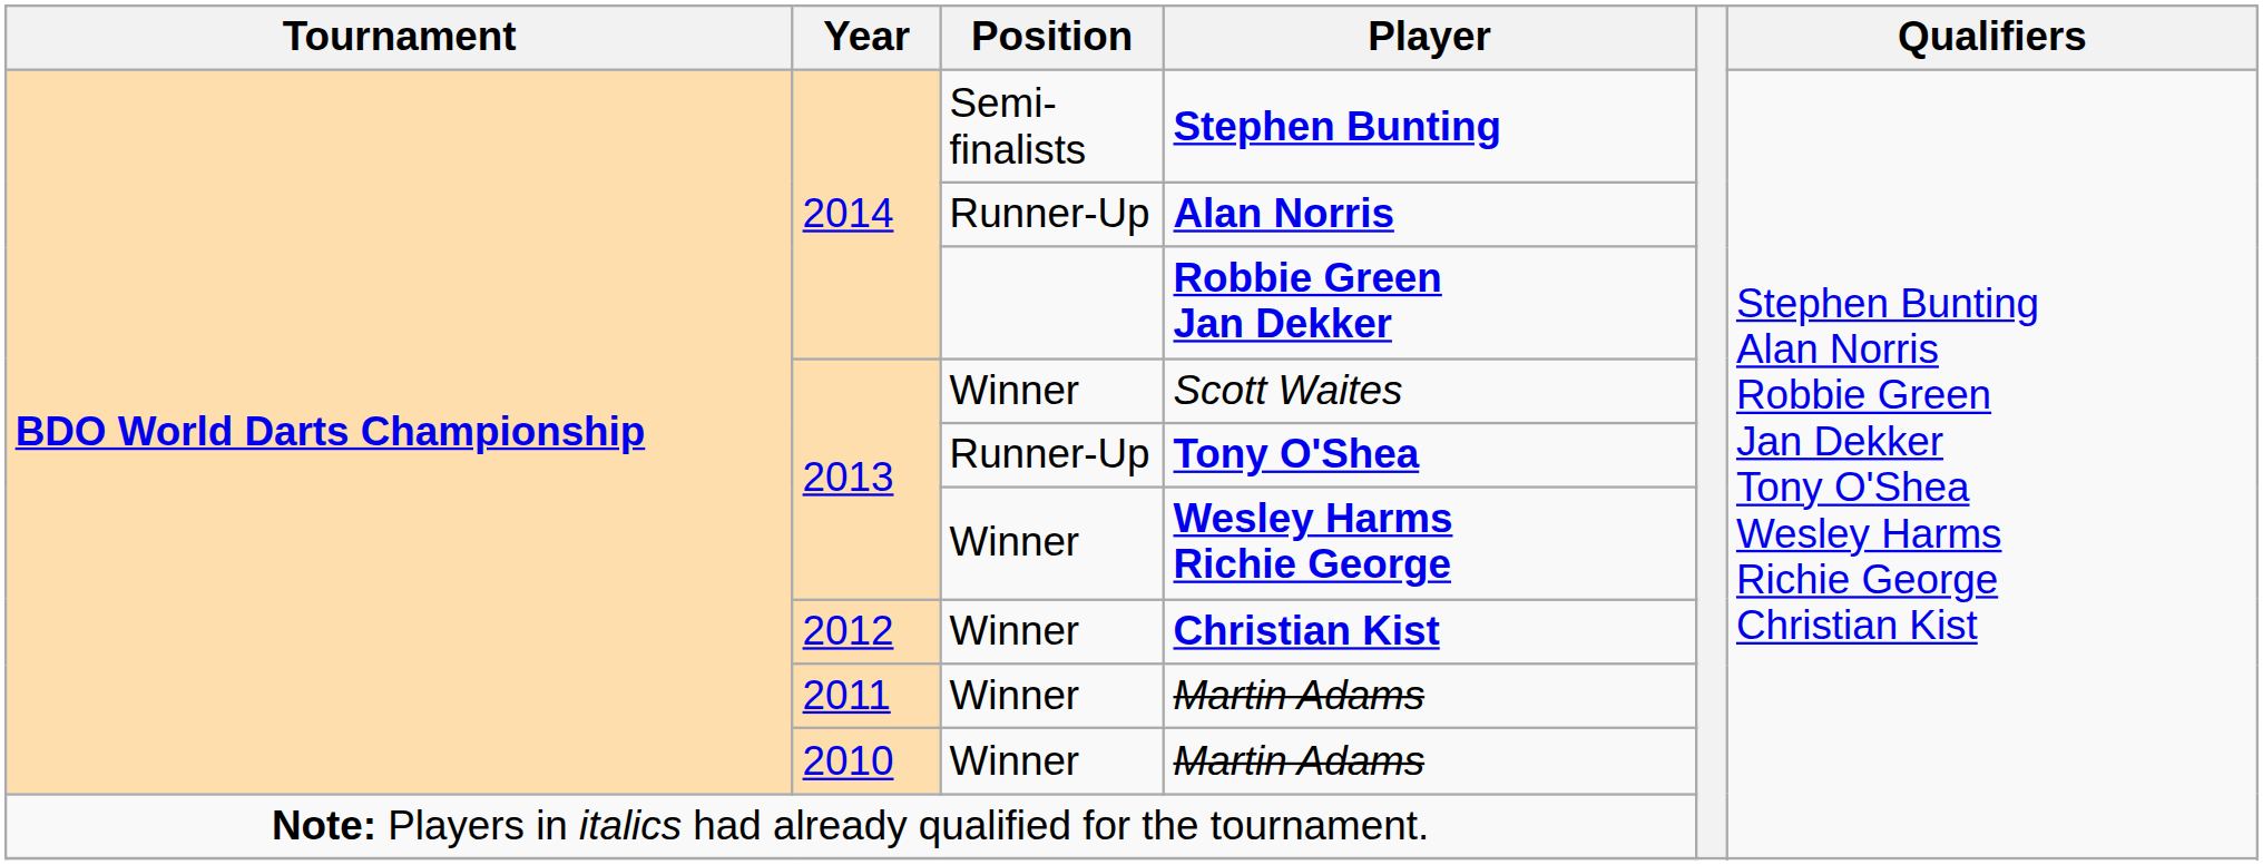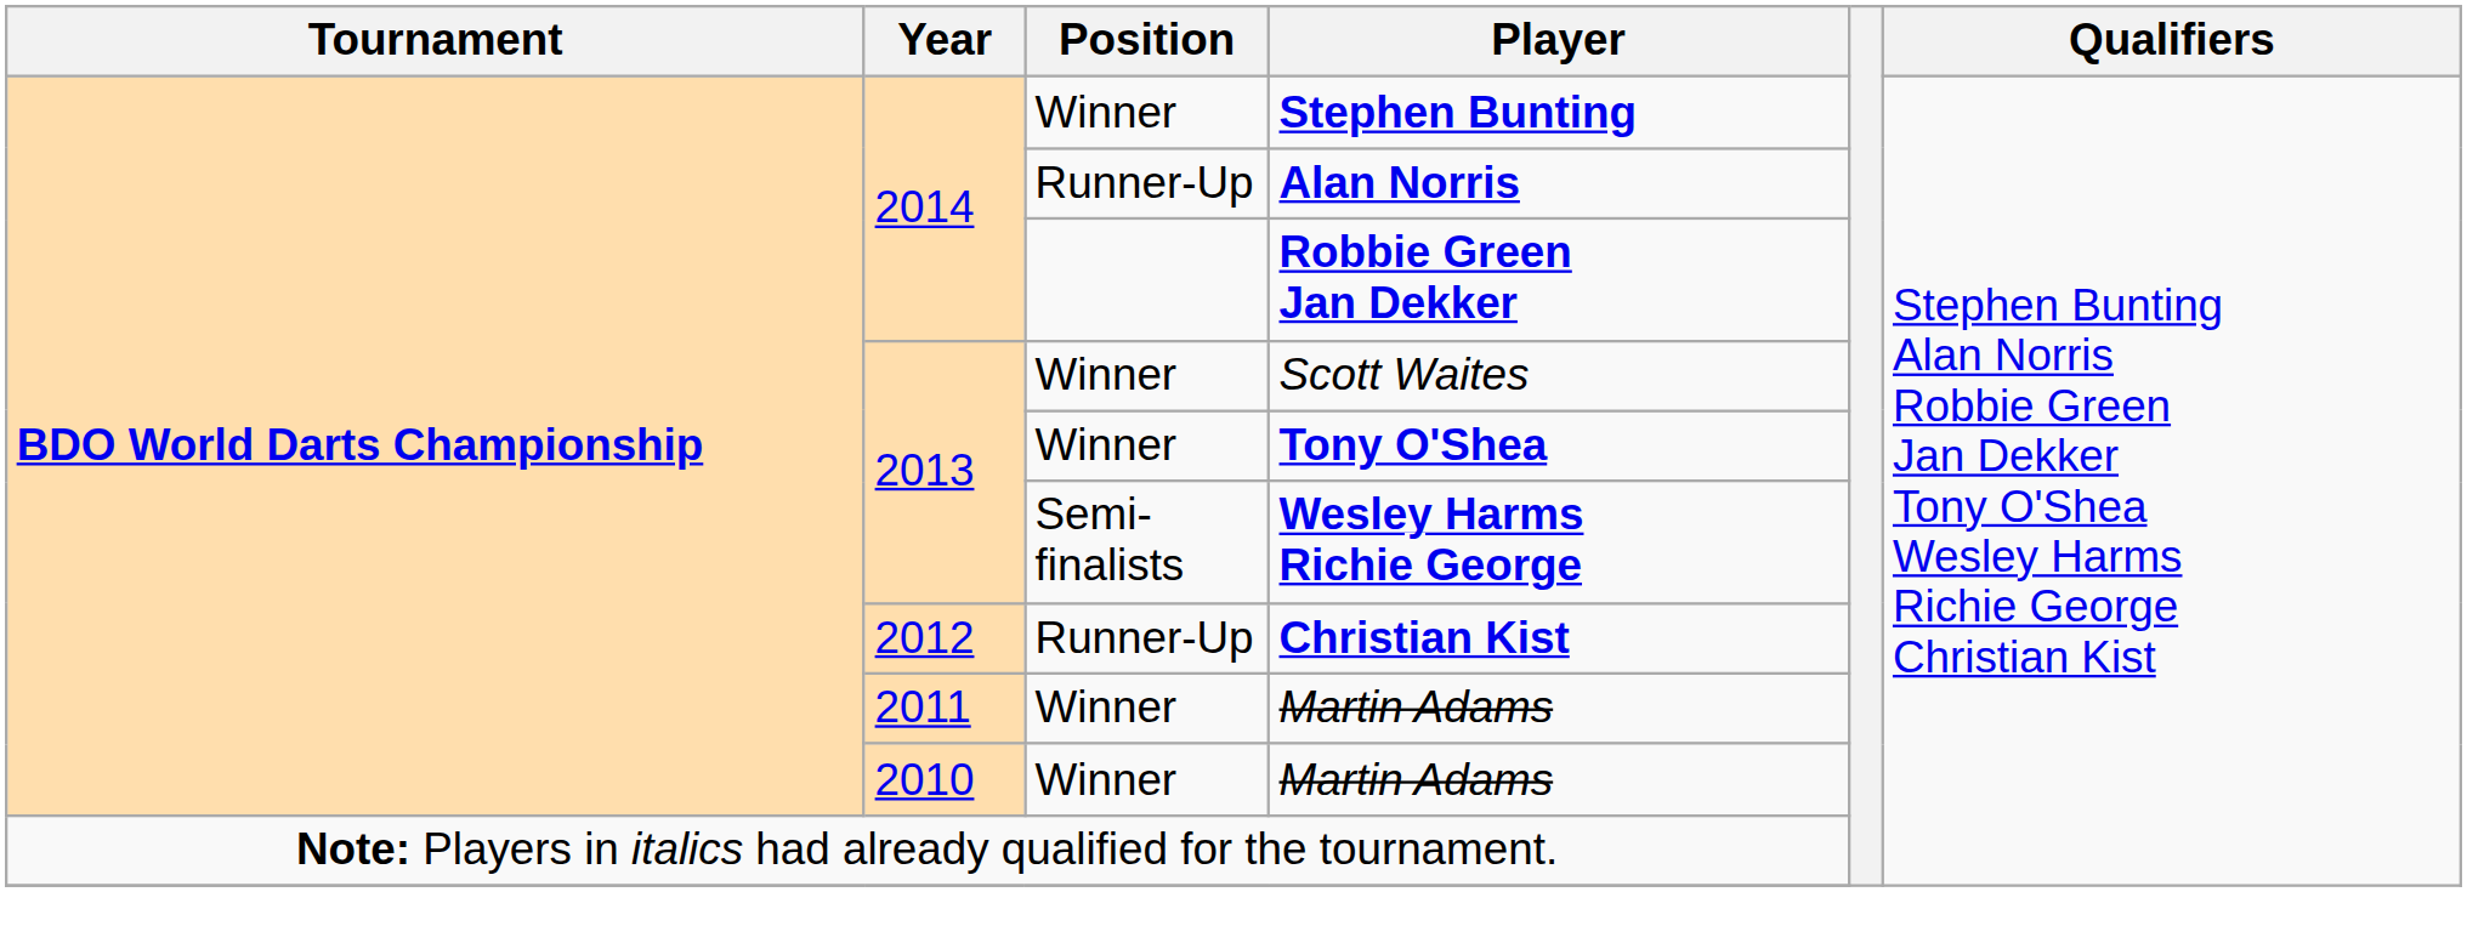 <table class="wikitable">
 <tr>
 <th width=300>Tournament</th>
 <th width=50>Year</th>
 <th width=80>Position</th>
 <th width=200>Player</th>
 <th rowspan=15 width=5></th>
 <th width=200>Qualifiers</th>
 </tr>
 <tr>
 <td rowspan="9" style="background:#ffdead;"><strong><a href='#'>BDO World Darts Championship</a></strong></td>
 <td rowspan="3" style="background:#ffdead;"><a href='#'>2014</a></td>
-<td>Semi-finalists</td>
+<td>Winner</td>
 <td> <strong><a href='#'>Stephen Bunting</a></strong></td>
 <td rowspan=14> <a href='#'>Stephen Bunting</a><br> <a href='#'>Alan Norris</a><br> <a href='#'>Robbie Green</a><br> <a href='#'>Jan Dekker</a><br> <a href='#'>Tony O'Shea</a><br> <a href='#'>Wesley Harms</a><br> <a href='#'>Richie George</a><br> <a href='#'>Christian Kist</a></td>
 </tr>
 <tr>
 <td>Runner-Up</td>
 <td> <strong><a href='#'>Alan Norris</a></strong></td>
 </tr>
 <tr>
 <td></td>
 <td> <strong><a href='#'>Robbie Green</a></strong><br> <strong><a href='#'>Jan Dekker</a></strong></td>
 </tr>
 <tr>
 <td rowspan="3" style="background:#ffdead;"><a href='#'>2013</a></td>
 <td>Winner</td>
 <td> <em>Scott Waites</em></td>
 </tr>
 <tr>
-<td>Runner-Up</td>
+<td>Winner</td>
 <td> <strong><a href='#'>Tony O'Shea</a></strong></td>
 </tr>
 <tr>
-<td>Winner</td>
+<td>Semi-finalists</td>
 <td> <strong><a href='#'>Wesley Harms</a></strong><br> <strong><a href='#'>Richie George</a></strong></td>
 </tr>
 <tr>
 <td style="background:#ffdead;"><a href='#'>2012</a></td>
-<td>Winner</td>
+<td>Runner-Up</td>
 <td> <strong><a href='#'>Christian Kist</a></strong></td>
 </tr>
 <tr>
 <td style="background:#ffdead;"><a href='#'>2011</a></td>
 <td>Winner</td>
 <td> <s><em>Martin Adams</em></s></td>
 </tr>
 <tr>
 <td style="background:#ffdead;"><a href='#'>2010</a></td>
 <td>Winner</td>
 <td> <s><em>Martin Adams</em></s></td>
 </tr>
 <tr>
 <td colspan=4 align=center><strong>Note:</strong> Players in <em>italics</em> had already qualified for the tournament.</td>
 </tr>
 <tr>
 </tr>
 </table>
